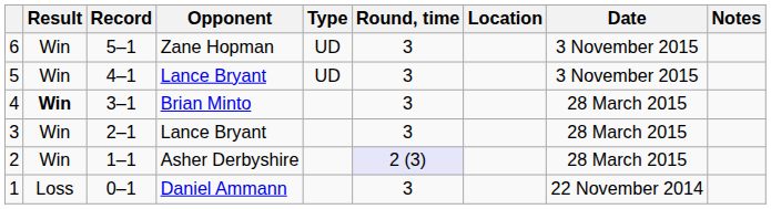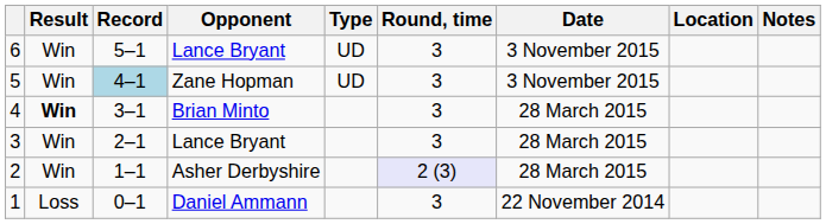 <table class="wikitable" style="text-align:center">
 <tr>
 <th></th>
 <th>Result</th>
 <th>Record</th>
 <th>Opponent</th>
 <th>Type</th>
 <th>Round, time</th>
+<th>Date</th>
 <th>Location</th>
-<th>Date</th>
 <th>Notes</th>
 </tr>
 <tr>
 <td>6</td>
 <td>Win</td>
 <td>5–1</td>
-<td style="text-align:left;">Zane Hopman</td>
+<td style="text-align:left;"><a href='#'>Lance Bryant</a></td>
 <td>UD</td>
 <td>3</td>
+<td>3 November 2015</td>
 <td style="text-align:left;"></td>
-<td>3 November 2015</td>
 <td style="text-align:left;"></td>
 </tr>
 <tr>
 <td>5</td>
 <td>Win</td>
-<td>4–1</td>
-<td style="text-align:left;"><a href='#'>Lance Bryant</a></td>
+<td style="background: lightblue;">4–1</td>
+<td style="text-align:left;">Zane Hopman</td>
 <td>UD</td>
 <td>3</td>
+<td>3 November 2015</td>
 <td style="text-align:left;"></td>
-<td>3 November 2015</td>
 <td style="text-align:left;"></td>
 </tr>
 <tr>
 <td>4</td>
 <td><strong>Win</strong></td>
 <td>3–1</td>
 <td style="text-align:left;"><a href='#'>Brian Minto</a></td>
 <td></td>
 <td>3</td>
+<td>28 March 2015</td>
 <td style="text-align:left;"></td>
-<td>28 March 2015</td>
 <td style="text-align:left;"></td>
 </tr>
 <tr>
 <td>3</td>
 <td>Win</td>
 <td>2–1</td>
 <td style="text-align:left;">Lance Bryant</td>
 <td></td>
 <td>3</td>
+<td>28 March 2015</td>
 <td style="text-align:left;"></td>
-<td>28 March 2015</td>
 <td style="text-align:left;"></td>
 </tr>
 <tr>
 <td>2</td>
 <td>Win</td>
 <td>1–1</td>
 <td style="text-align:left;">Asher Derbyshire</td>
 <td></td>
 <td style="background: lavender;">2 (3)</td>
+<td>28 March 2015</td>
 <td style="text-align:left;"></td>
-<td>28 March 2015</td>
 <td style="text-align:left;"></td>
 </tr>
 <tr>
 <td>1</td>
 <td>Loss</td>
 <td>0–1</td>
 <td style="text-align:left;"><a href='#'>Daniel Ammann</a></td>
 <td></td>
 <td>3</td>
+<td>22 November 2014</td>
 <td style="text-align:left;"></td>
-<td>22 November 2014</td>
 <td style="text-align:left;"></td>
 </tr>
 </table>
